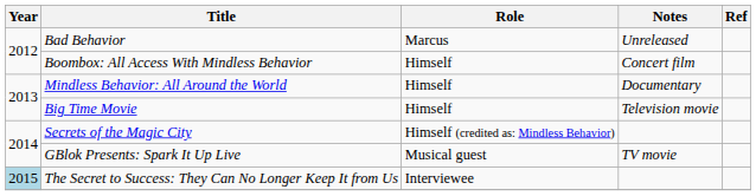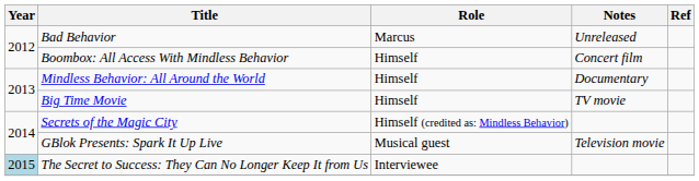 <table class="wikitable sortable">
 <tr>
 <th>Year</th>
 <th>Title</th>
 <th>Role</th>
 <th class="unsortable">Notes</th>
 <th class="unsortable">Ref</th>
 </tr>
 <tr>
 <td rowspan="2">2012</td>
 <td><em>Bad Behavior</em></td>
 <td>Marcus</td>
 <td><em>Unreleased</em></td>
 <td></td>
 </tr>
 <tr>
 <td><em>Boombox: All Access  With Mindless Behavior</em></td>
 <td>Himself</td>
 <td><em>Concert film</em></td>
 <td></td>
 </tr>
 <tr>
 <td rowspan="2">2013</td>
 <td><em><a href='#'>Mindless Behavior: All Around the World</a></em></td>
 <td>Himself</td>
 <td><em>Documentary</em></td>
 <td></td>
 </tr>
 <tr>
 <td><em><a href='#'>Big Time Movie</a></em></td>
 <td>Himself</td>
-<td><em>Television movie</em></td>
+<td><em>TV movie</em></td>
 <td></td>
 </tr>
 <tr>
 <td rowspan="2">2014</td>
 <td><em><a href='#'>Secrets of the Magic City</a></em></td>
 <td>Himself <small> (credited as: <a href='#'>Mindless Behavior</a>)</small></td>
 <td></td>
 <td></td>
 </tr>
 <tr>
 <td><em>GBlok Presents: Spark It Up Live</em></td>
 <td>Musical guest</td>
-<td><em>TV movie</em></td>
+<td><em>Television movie</em></td>
 <td></td>
 </tr>
 <tr>
 <td style="background: lightblue;">2015</td>
 <td><em>The Secret to Success: They Can No Longer Keep It from Us</em></td>
 <td>Interviewee</td>
 <td></td>
 <td></td>
 </tr>
 <tr>
 </tr>
 </table>
